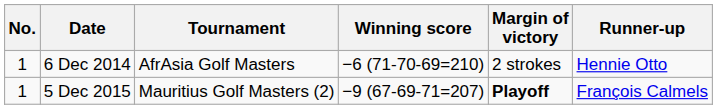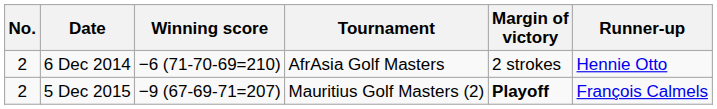 <table class="wikitable" style="font-size:95%;">
 <tr>
 <th>No.</th>
 <th>Date</th>
+<th>Winning score</th>
 <th>Tournament</th>
-<th>Winning score</th>
 <th>Margin of<br>victory</th>
 <th>Runner-up</th>
 </tr>
 <tr>
-<td align=center>1</td>
+<td align=center>2</td>
 <td align=right>6 Dec 2014</td>
+<td>−6 (71-70-69=210)</td>
 <td>AfrAsia Golf Masters</td>
-<td>−6 (71-70-69=210)</td>
 <td>2 strokes</td>
 <td> <a href='#'>Hennie Otto</a></td>
 </tr>
 <tr>
-<td align=center>1</td>
+<td align=center>2</td>
 <td align=right>5 Dec 2015</td>
+<td>−9 (67-69-71=207)</td>
 <td>Mauritius Golf Masters (2)</td>
-<td>−9 (67-69-71=207)</td>
 <td><strong>Playoff</strong></td>
 <td> <a href='#'>François Calmels</a></td>
 </tr>
 </table>
